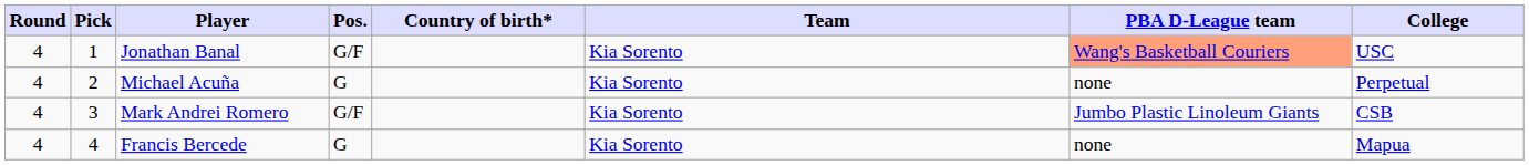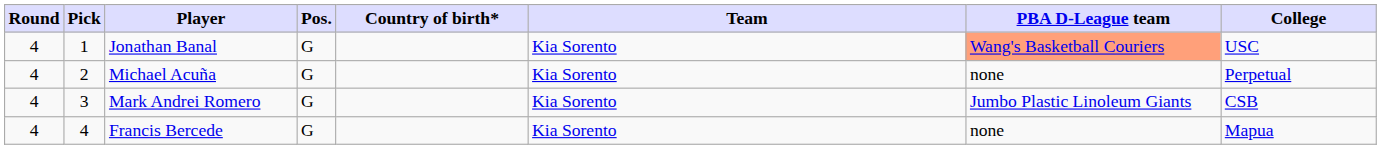 <table class="wikitable sortable sortable">
 <tr>
 <th style="background:#ddf; width:1%;">Round</th>
 <th style="background:#ddf; width:1%;">Pick</th>
 <th style="background:#ddf; width:15%;">Player</th>
 <th style="background:#ddf; width:1%;">Pos.</th>
 <th style="background:#ddf; width:15%;">Country of birth*</th>
 <th style="background:#ddf; width:35%;">Team</th>
 <th style="background:#ddf; width:20%;"><a href='#'>PBA D-League</a> team</th>
 <th style="background:#ddf; width:20%;">College</th>
 </tr>
 <tr>
 <td align=center>4</td>
 <td align=center>1</td>
 <td><a href='#'>Jonathan Banal</a></td>
-<td>G/F</td>
+<td>G</td>
 <td></td>
 <td><a href='#'>Kia Sorento</a></td>
 <td style="background: lightsalmon;"><a href='#'>Wang's Basketball Couriers</a></td>
 <td><a href='#'>USC</a></td>
 </tr>
 <tr>
 <td align=center>4</td>
 <td align=center>2</td>
 <td><a href='#'>Michael Acuña</a></td>
 <td>G</td>
 <td></td>
 <td><a href='#'>Kia Sorento</a></td>
 <td>none</td>
 <td><a href='#'>Perpetual</a></td>
 </tr>
 <tr>
 <td align=center>4</td>
 <td align=center>3</td>
 <td><a href='#'>Mark Andrei Romero</a></td>
-<td>G/F</td>
+<td>G</td>
 <td></td>
 <td><a href='#'>Kia Sorento</a></td>
 <td><a href='#'>Jumbo Plastic Linoleum Giants</a></td>
 <td><a href='#'>CSB</a></td>
 </tr>
 <tr>
 <td align=center>4</td>
 <td align=center>4</td>
 <td><a href='#'>Francis Bercede</a></td>
 <td>G</td>
 <td></td>
 <td><a href='#'>Kia Sorento</a></td>
 <td>none</td>
 <td><a href='#'>Mapua</a></td>
 </tr>
 </table>
